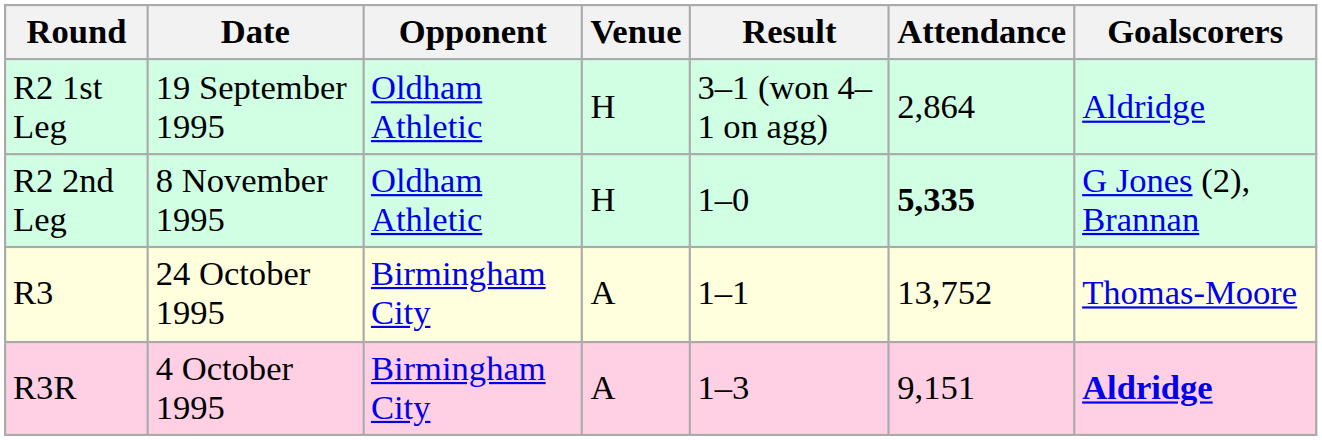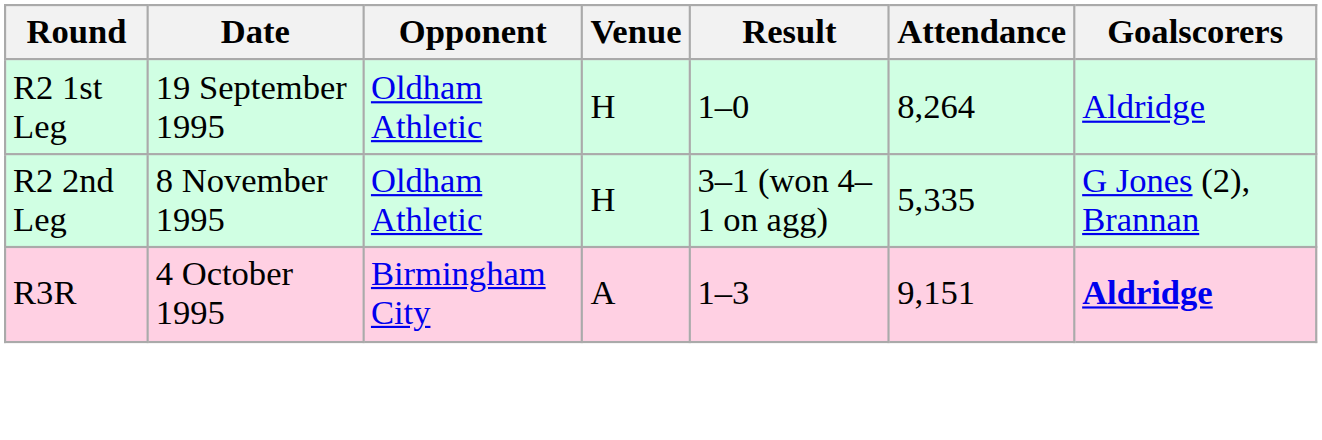 <table class="wikitable">
 <tr>
 <th>Round</th>
 <th>Date</th>
 <th>Opponent</th>
 <th>Venue</th>
 <th>Result</th>
 <th>Attendance</th>
 <th>Goalscorers</th>
 </tr>
 <tr style="background-color: #d0ffe3;">
 <td>R2 1st Leg</td>
 <td>19 September 1995</td>
 <td><a href='#'>Oldham Athletic</a></td>
 <td>H</td>
-<td>3–1 (won 4–1 on agg)</td>
-<td>2,864</td>
+<td>1–0</td>
+<td>8,264</td>
 <td><a href='#'>Aldridge</a></td>
 </tr>
 <tr style="background-color: #d0ffe3;">
 <td>R2 2nd Leg</td>
 <td>8 November 1995</td>
 <td><a href='#'>Oldham Athletic</a></td>
 <td>H</td>
-<td>1–0</td>
-<td><strong>5,335</strong></td>
+<td>3–1 (won 4–1 on agg)</td>
+<td>5,335</td>
 <td><a href='#'>G Jones</a> (2), <a href='#'>Brannan</a></td>
-</tr>
-<tr style="background-color: #ffffdd;">
-<td>R3</td>
-<td>24 October 1995</td>
-<td><a href='#'>Birmingham City</a></td>
-<td>A</td>
-<td>1–1</td>
-<td>13,752</td>
-<td><a href='#'>Thomas-Moore</a></td>
 </tr>
 <tr style="background-color: #ffd0e3;">
 <td>R3R</td>
 <td>4 October 1995</td>
 <td><a href='#'>Birmingham City</a></td>
 <td>A</td>
 <td>1–3 </td>
 <td>9,151</td>
 <td><strong><a href='#'>Aldridge</a></strong></td>
 </tr>
 </table>
